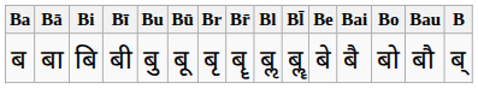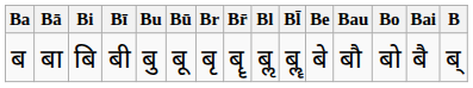 <table class="wikitable">
 <tr>
 <th>Ba</th>
 <th>Bā</th>
 <th>Bi</th>
 <th>Bī</th>
 <th>Bu</th>
 <th>Bū</th>
 <th>Br</th>
 <th>Br̄</th>
 <th>Bl</th>
 <th>Bl̄</th>
 <th>Be</th>
+<th>Bau</th>
+<th>Bo</th>
 <th>Bai</th>
-<th>Bo</th>
-<th>Bau</th>
 <th>B</th>
 </tr>
 <tr style="font-size: 150%;">
 <td>ब</td>
 <td>बा</td>
 <td>बि</td>
 <td>बी</td>
 <td>बु</td>
 <td>बू</td>
 <td>बृ</td>
 <td>बॄ</td>
 <td>बॢ</td>
 <td>बॣ</td>
 <td>बे</td>
+<td>बौ</td>
+<td>बो</td>
 <td>बै</td>
-<td>बो</td>
-<td>बौ</td>
 <td>ब्</td>
 </tr>
 </table>
